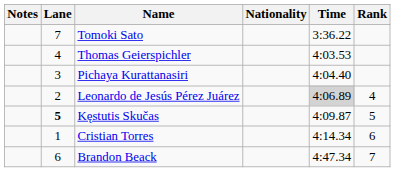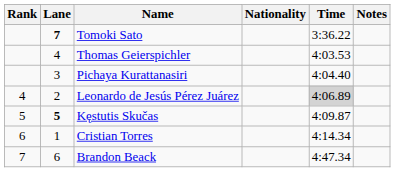 <table class="wikitable sortable" style="text-align:center">
 <tr>
-<th>Notes</th>
+<th>Rank</th>
 <th>Lane</th>
 <th>Name</th>
 <th>Nationality</th>
 <th>Time</th>
-<th>Rank</th>
+<th>Notes</th>
 </tr>
 <tr>
 <td></td>
-<td>7</td>
+<td><strong>7</strong></td>
 <td align=left><a href='#'>Tomoki Sato</a></td>
 <td align=left></td>
 <td>3:36.22</td>
 <td></td>
 </tr>
 <tr>
 <td></td>
 <td>4</td>
 <td align=left><a href='#'>Thomas Geierspichler</a></td>
 <td align=left></td>
 <td>4:03.53</td>
 <td></td>
 </tr>
 <tr>
 <td></td>
 <td>3</td>
 <td align=left><a href='#'>Pichaya Kurattanasiri</a></td>
 <td align=left></td>
 <td>4:04.40</td>
 <td></td>
 </tr>
 <tr>
-<td></td>
+<td>4</td>
 <td>2</td>
 <td align=left><a href='#'>Leonardo de Jesús Pérez Juárez</a></td>
 <td align=left></td>
 <td style="background: lightgrey;">4:06.89</td>
-<td>4</td>
+<td></td>
 </tr>
 <tr>
-<td></td>
+<td>5</td>
 <td><strong>5</strong></td>
 <td align=left><a href='#'>Kęstutis Skučas</a></td>
 <td align=left></td>
 <td>4:09.87</td>
-<td>5</td>
+<td></td>
 </tr>
 <tr>
-<td></td>
+<td>6</td>
 <td>1</td>
 <td align=left><a href='#'>Cristian Torres</a></td>
 <td align=left></td>
 <td>4:14.34</td>
-<td>6</td>
+<td></td>
 </tr>
 <tr>
-<td></td>
+<td>7</td>
 <td>6</td>
 <td align=left><a href='#'>Brandon Beack</a></td>
 <td align=left></td>
 <td>4:47.34</td>
-<td>7</td>
+<td></td>
 </tr>
 </table>
